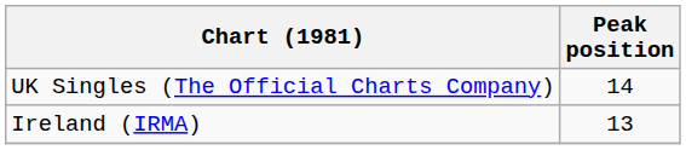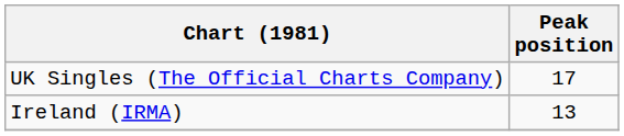 <table class="wikitable sortable">
 <tr>
 <th>Chart (1981)</th>
 <th>Peak<br>position</th>
 </tr>
 <tr>
 <td>UK Singles (<a href='#'>The Official Charts Company</a>)</td>
-<td align="center">14</td>
+<td align="center">17</td>
 </tr>
 <tr>
 <td>Ireland (<a href='#'>IRMA</a>)</td>
 <td style="text-align:center;">13</td>
 </tr>
 <tr>
 </tr>
 </table>
